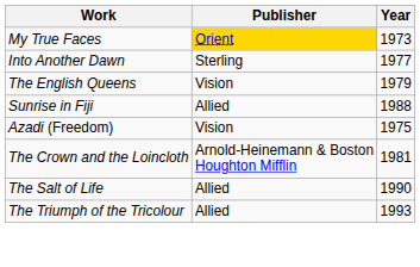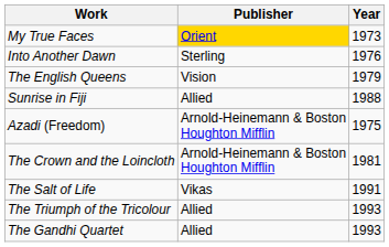 <table class="wikitable">
 <tr>
 <th>Work</th>
 <th>Publisher</th>
 <th>Year</th>
 </tr>
 <tr>
 <td><em>My True Faces</em></td>
 <td style="background: gold;"><a href='#'>Orient</a></td>
 <td>1973</td>
 </tr>
 <tr>
 <td><em>Into Another Dawn</em></td>
 <td>Sterling</td>
-<td>1977</td>
+<td>1976</td>
 </tr>
 <tr>
 <td><em>The English Queens</em></td>
 <td>Vision</td>
 <td>1979</td>
 </tr>
 <tr>
 <td><em>Sunrise in Fiji</em></td>
 <td>Allied</td>
 <td>1988</td>
 </tr>
 <tr>
 <td><em>Azadi</em> (Freedom)</td>
-<td>Vision</td>
+<td>Arnold-Heinemann & Boston<br><a href='#'>Houghton Mifflin</a></td>
 <td>1975</td>
 </tr>
 <tr>
 <td><em>The Crown and the Loincloth</em></td>
 <td>Arnold-Heinemann & Boston<br><a href='#'>Houghton Mifflin</a></td>
 <td>1981</td>
 </tr>
 <tr>
 <td><em>The Salt of Life</em></td>
-<td>Allied</td>
-<td>1990</td>
+<td>Vikas</td>
+<td>1991</td>
 </tr>
 <tr>
 <td><em>The Triumph of the Tricolour</em></td>
 <td>Allied</td>
 <td>1993</td>
 </tr>
+<tr>
+<td><em>The Gandhi Quartet</em></td>
+<td>Allied</td>
+<td>1993</td>
+</tr>
 </table>
